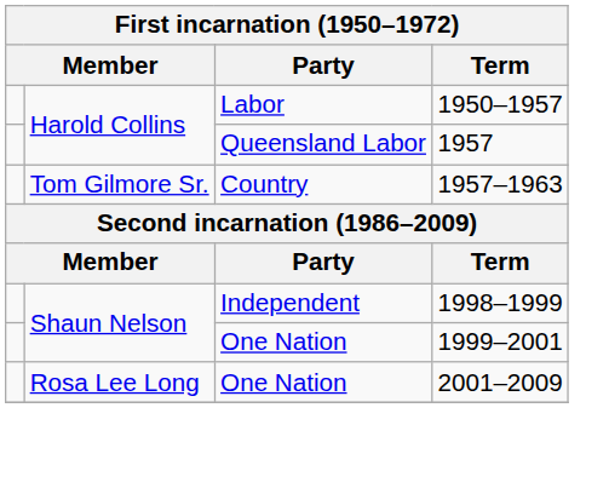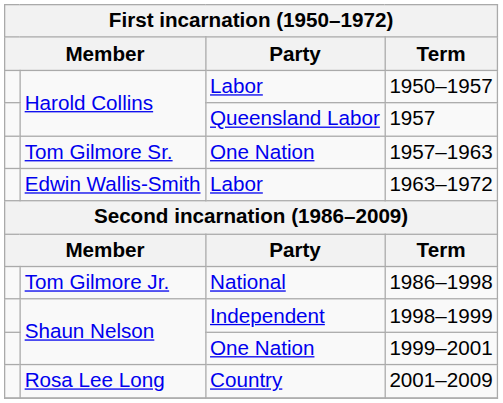 <table class="wikitable">
 <tr>
 <th colspan="4">First incarnation (1950–1972)</th>
 </tr>
 <tr>
 <th colspan="2">Member</th>
 <th>Party</th>
 <th>Term</th>
 </tr>
 <tr>
 <td> </td>
 <td rowspan="2"><a href='#'>Harold Collins</a></td>
 <td><a href='#'>Labor</a></td>
 <td>1950–1957</td>
 </tr>
 <tr>
 <td> </td>
 <td><a href='#'>Queensland Labor</a></td>
 <td>1957</td>
 </tr>
 <tr>
 <td> </td>
 <td><a href='#'>Tom Gilmore Sr.</a></td>
-<td><a href='#'>Country</a></td>
+<td><a href='#'>One Nation</a></td>
 <td>1957–1963</td>
+</tr>
+<tr>
+<td> </td>
+<td><a href='#'>Edwin Wallis-Smith</a></td>
+<td><a href='#'>Labor</a></td>
+<td>1963–1972</td>
 </tr>
 <tr>
 <th colspan="4">Second incarnation (1986–2009)</th>
 </tr>
 <tr>
 <th colspan="2">Member</th>
 <th>Party</th>
 <th>Term</th>
+</tr>
+<tr>
+<td> </td>
+<td><a href='#'>Tom Gilmore Jr.</a></td>
+<td><a href='#'>National</a></td>
+<td>1986–1998</td>
 </tr>
 <tr>
 <td> </td>
 <td rowspan="2"><a href='#'>Shaun Nelson</a></td>
 <td><a href='#'>Independent</a></td>
 <td>1998–1999</td>
 </tr>
 <tr>
 <td> </td>
 <td><a href='#'>One Nation</a></td>
 <td>1999–2001</td>
 </tr>
 <tr>
 <td> </td>
 <td><a href='#'>Rosa Lee Long</a></td>
-<td><a href='#'>One Nation</a></td>
+<td><a href='#'>Country</a></td>
 <td>2001–2009</td>
 </tr>
 <tr>
 </tr>
 </table>
